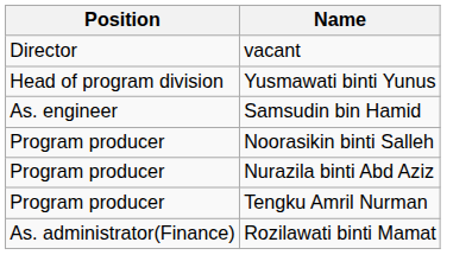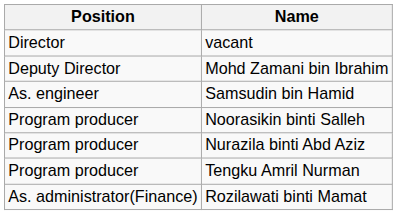 <table class="wikitable">
 <tr>
 <th>Position</th>
 <th>Name</th>
 </tr>
 <tr>
 <td>Director</td>
 <td>vacant</td>
 </tr>
 <tr>
-<td>Head of program division</td>
-<td>Yusmawati binti Yunus</td>
+<td>Deputy Director</td>
+<td>Mohd Zamani bin Ibrahim</td>
 </tr>
 <tr>
 <td>As. engineer</td>
 <td>Samsudin bin Hamid</td>
 </tr>
 <tr>
 <td>Program producer</td>
 <td>Noorasikin binti Salleh</td>
 </tr>
 <tr>
 <td>Program producer</td>
 <td>Nurazila binti Abd Aziz</td>
 </tr>
 <tr>
 <td>Program producer</td>
 <td>Tengku Amril Nurman</td>
 </tr>
 <tr>
 <td>As. administrator(Finance)</td>
 <td>Rozilawati binti Mamat</td>
 </tr>
 </table>
